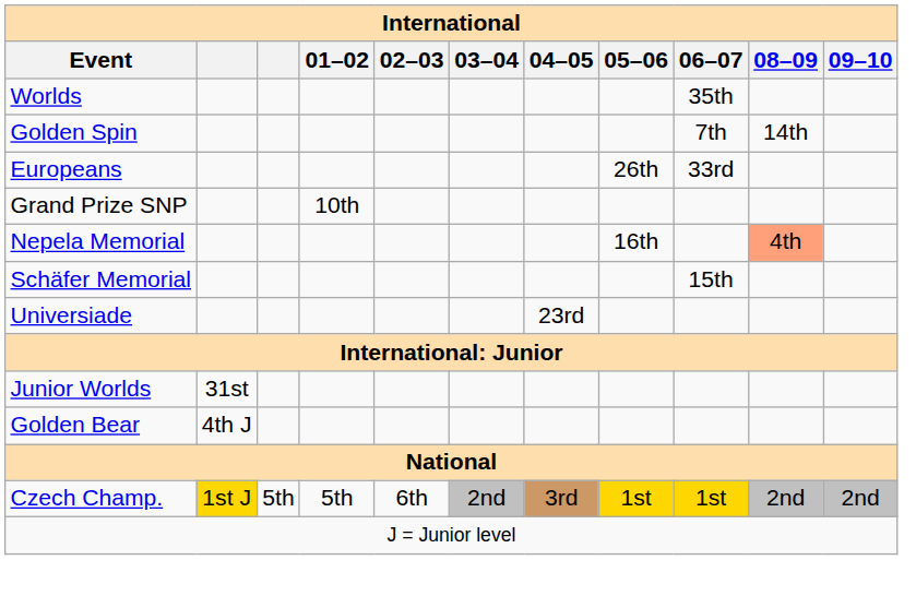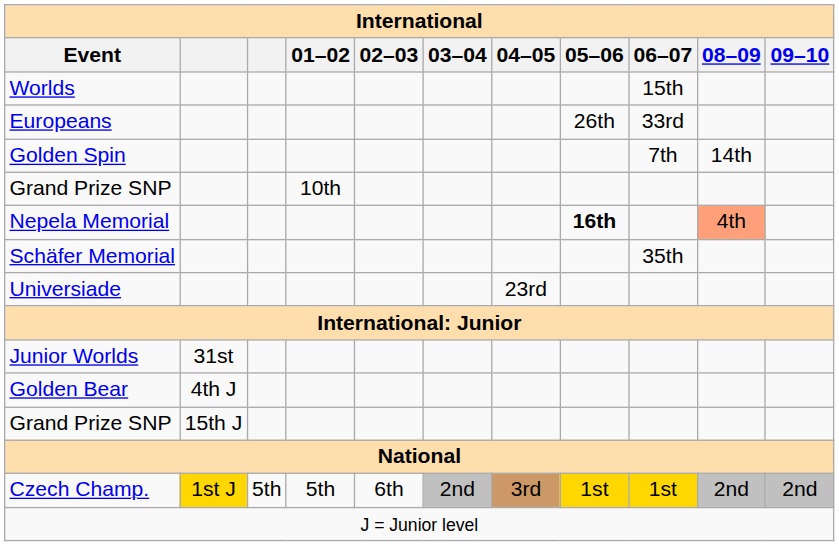 <table class="wikitable" style="text-align:center">
 <tr>
 <th style="background-color: #ffdead; " colspan=11 align=center>International</th>
 </tr>
 <tr>
 <th>Event</th>
 <th></th>
 <th></th>
 <th>01–02</th>
 <th>02–03</th>
 <th>03–04</th>
 <th>04–05</th>
 <th>05–06</th>
 <th>06–07</th>
 <th><a href='#'>08–09</a></th>
 <th><a href='#'>09–10</a></th>
 </tr>
 <tr>
 <td align=left><a href='#'>Worlds</a></td>
 <td></td>
 <td></td>
 <td></td>
 <td></td>
 <td></td>
 <td></td>
 <td></td>
-<td>35th</td>
+<td>15th</td>
+<td></td>
+<td></td>
+</tr>
+<tr>
+<td align=left><a href='#'>Europeans</a></td>
+<td></td>
+<td></td>
+<td></td>
+<td></td>
+<td></td>
+<td></td>
+<td>26th</td>
+<td>33rd</td>
 <td></td>
 <td></td>
 </tr>
 <tr>
 <td align=left><a href='#'>Golden Spin</a></td>
 <td></td>
 <td></td>
 <td></td>
 <td></td>
 <td></td>
 <td></td>
 <td></td>
 <td>7th</td>
 <td>14th</td>
-<td></td>
-</tr>
-<tr>
-<td align=left><a href='#'>Europeans</a></td>
-<td></td>
-<td></td>
-<td></td>
-<td></td>
-<td></td>
-<td></td>
-<td>26th</td>
-<td>33rd</td>
-<td></td>
 <td></td>
 </tr>
 <tr>
 <td align=left>Grand Prize SNP</td>
 <td></td>
 <td></td>
 <td>10th</td>
 <td></td>
 <td></td>
 <td></td>
 <td></td>
 <td></td>
 <td></td>
 <td></td>
 </tr>
 <tr>
 <td align=left><a href='#'>Nepela Memorial</a></td>
 <td></td>
 <td></td>
 <td></td>
 <td></td>
 <td></td>
 <td></td>
-<td>16th</td>
+<td><strong>16th</strong></td>
 <td></td>
 <td style="background: lightsalmon;">4th</td>
 <td></td>
 </tr>
 <tr>
 <td align=left><a href='#'>Schäfer Memorial</a></td>
 <td></td>
 <td></td>
 <td></td>
 <td></td>
 <td></td>
 <td></td>
 <td></td>
-<td>15th</td>
+<td>35th</td>
 <td></td>
 <td></td>
 </tr>
 <tr>
 <td align=left><a href='#'>Universiade</a></td>
 <td></td>
 <td></td>
 <td></td>
 <td></td>
 <td></td>
 <td>23rd</td>
 <td></td>
 <td></td>
 <td></td>
 <td></td>
 </tr>
 <tr>
 <th style="background-color: #ffdead; " colspan=11 align=center>International: Junior</th>
 </tr>
 <tr>
 <td align=left><a href='#'>Junior Worlds</a></td>
 <td>31st</td>
 <td></td>
 <td></td>
 <td></td>
 <td></td>
 <td></td>
 <td></td>
 <td></td>
 <td></td>
 <td></td>
 </tr>
 <tr>
 <td align=left><a href='#'>Golden Bear</a></td>
 <td>4th J</td>
 <td></td>
 <td></td>
 <td></td>
 <td></td>
 <td></td>
 <td></td>
 <td></td>
 <td></td>
 <td></td>
 </tr>
 <tr>
+<td align=left>Grand Prize SNP</td>
+<td>15th J</td>
+<td></td>
+<td></td>
+<td></td>
+<td></td>
+<td></td>
+<td></td>
+<td></td>
+<td></td>
+<td></td>
+</tr>
+<tr>
 <th style="background-color: #ffdead; " colspan=11 align=center>National</th>
 </tr>
 <tr>
 <td align=left><a href='#'>Czech Champ.</a></td>
 <td bgcolor=gold>1st J</td>
 <td>5th</td>
 <td>5th</td>
 <td>6th</td>
 <td bgcolor=silver>2nd</td>
 <td bgcolor=cc9966>3rd</td>
 <td bgcolor=gold>1st</td>
 <td bgcolor=gold>1st</td>
 <td bgcolor=silver>2nd</td>
 <td bgcolor=silver>2nd</td>
 </tr>
 <tr>
 <td colspan=11 align=center><small> J = Junior level </small></td>
 </tr>
 </table>
